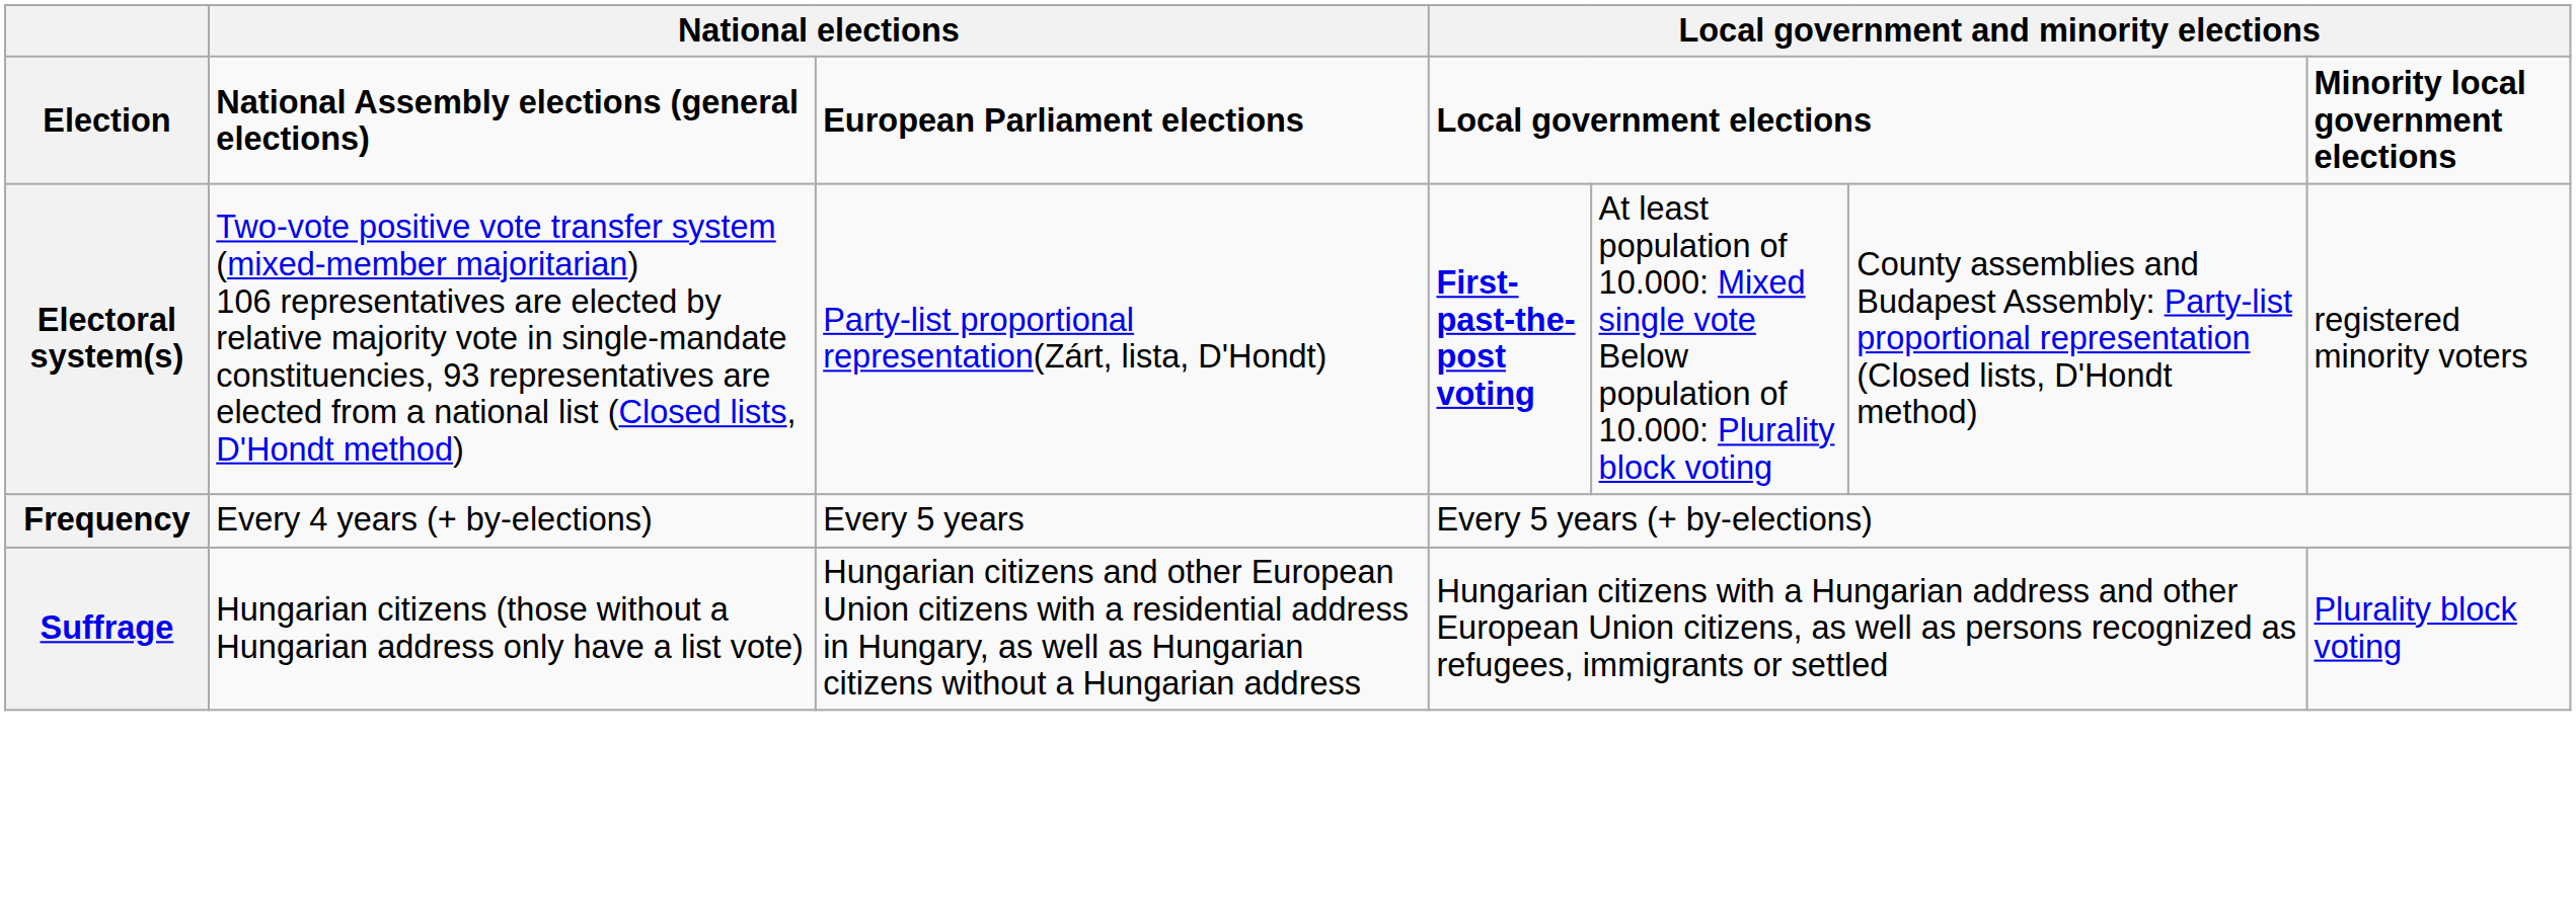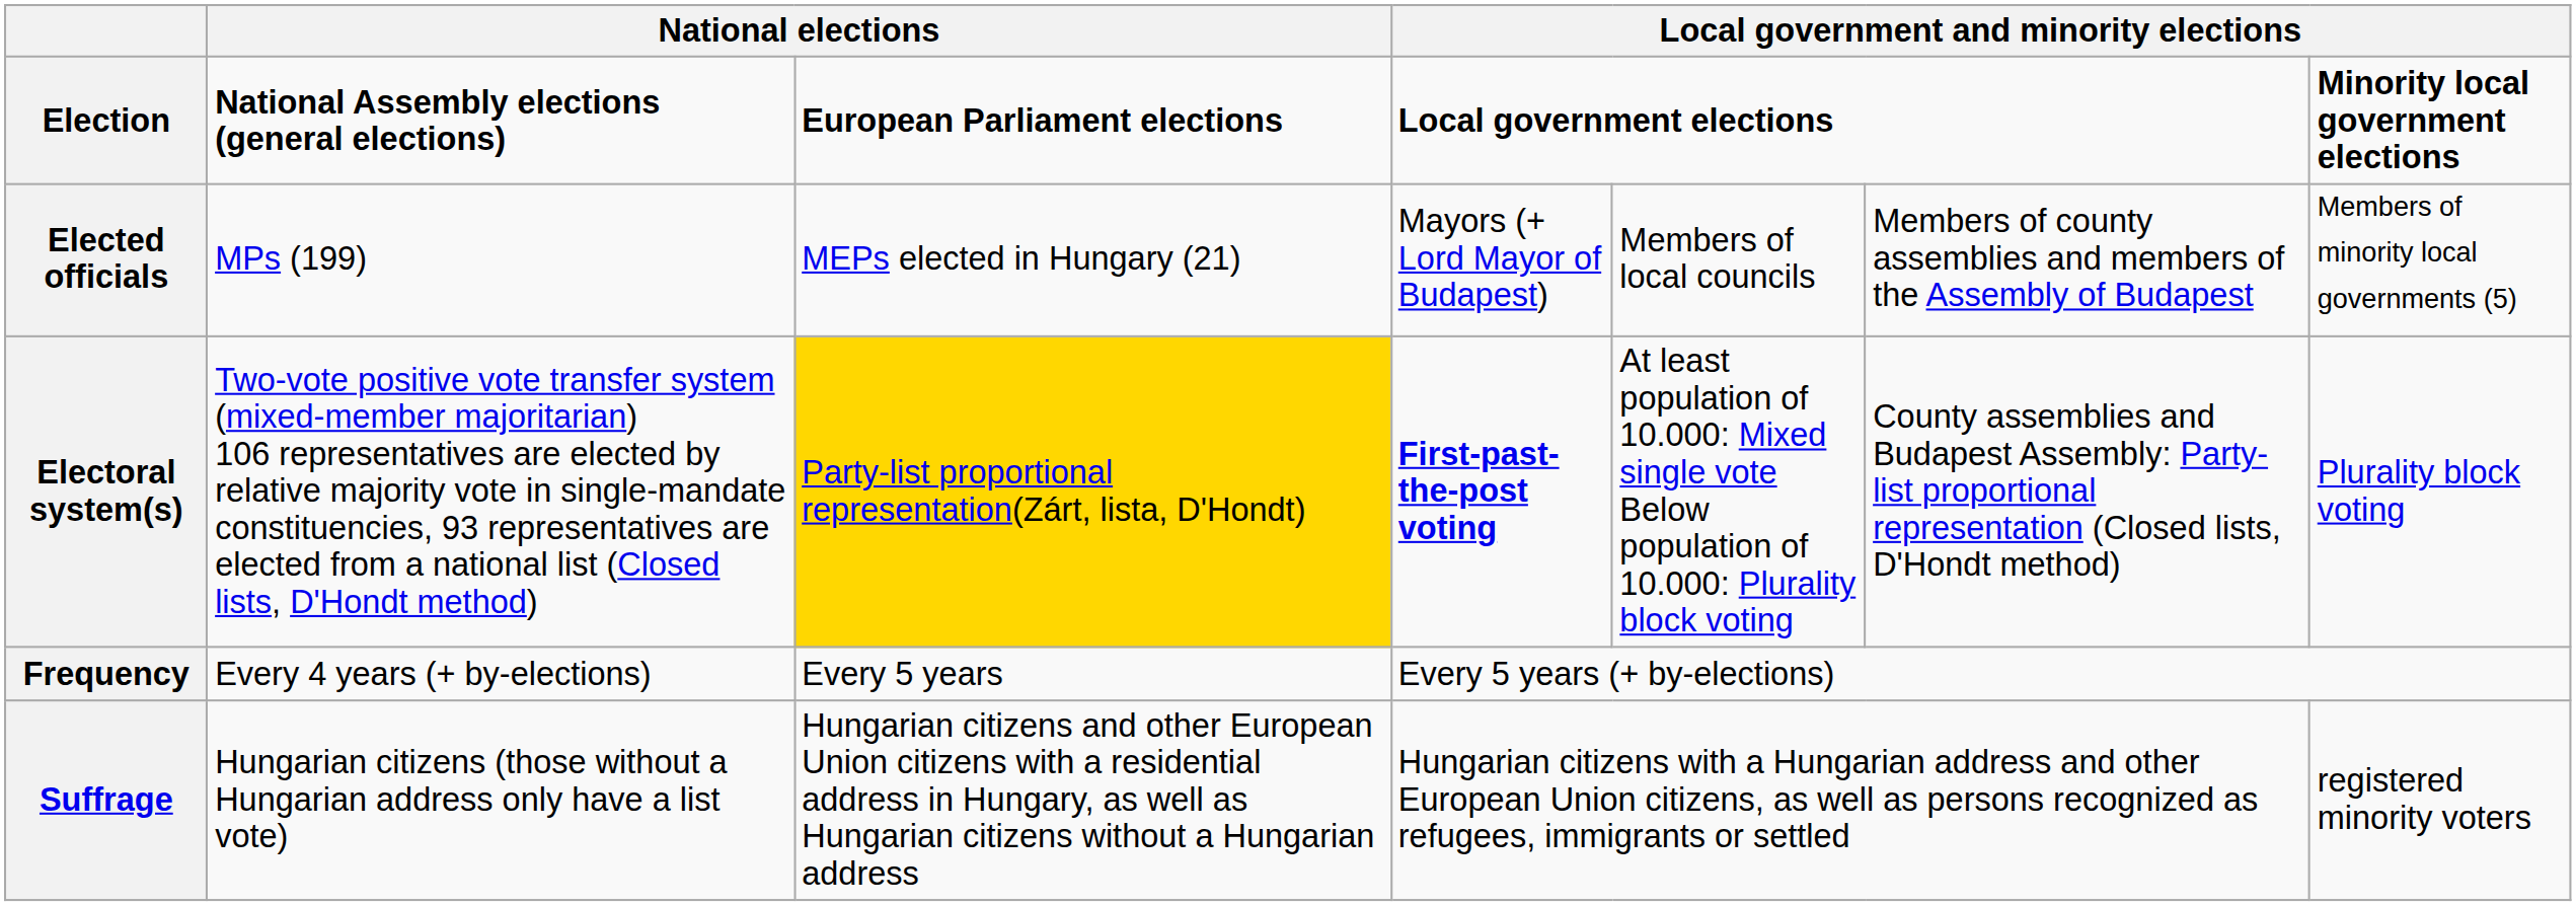 <table class="wikitable">
 <tr>
 <th></th>
 <th colspan="2">National elections</th>
 <th colspan="4">Local government and minority elections</th>
 </tr>
 <tr>
 <th>Election</th>
 <td><strong>National Assembly elections (general elections)</strong></td>
 <td><strong>European Parliament elections</strong></td>
 <td colspan="3"><strong>Local government elections</strong></td>
 <td><strong>Minority local government elections</strong></td>
 </tr>
 <tr>
+<th>Elected officials</th>
+<td><a href='#'>MPs</a> (199)</td>
+<td><a href='#'>MEPs</a> elected in Hungary (21)</td>
+<td>Mayors (+ <a href='#'>Lord Mayor of Budapest</a>)</td>
+<td>Members of local councils</td>
+<td>Members of county assemblies and members of the <a href='#'>Assembly of Budapest</a></td>
+<td><sup>Members of minority local governments (5)</sup></td>
+</tr>
+<tr>
 <th>Electoral system(s)</th>
 <td><a href='#'>Two-vote positive vote transfer system</a> (<a href='#'>mixed-member majoritarian</a>)<br>106 representatives are elected by relative majority vote in single-mandate constituencies, 93 representatives are elected from a national list (<a href='#'>Closed lists</a>, <a href='#'>D'Hondt method</a>)</td>
-<td><a href='#'>Party-list proportional representation</a>(Zárt, lista, D'Hondt)</td>
+<td style="background: gold;"><a href='#'>Party-list proportional representation</a>(Zárt, lista, D'Hondt)</td>
 <td><strong><a href='#'>First-past-the-post voting</a></strong></td>
 <td>At least population of 10.000: <a href='#'>Mixed single vote</a><br>Below population of 10.000: <a href='#'>Plurality block voting</a></td>
 <td>County assemblies and Budapest Assembly: <a href='#'>Party-list proportional representation</a> (Closed lists,  D'Hondt method)</td>
-<td>registered minority voters</td>
+<td><a href='#'>Plurality block voting</a></td>
 </tr>
 <tr>
 <th>Frequency</th>
 <td>Every 4 years (+ by-elections)</td>
 <td>Every 5 years</td>
 <td colspan="4">Every 5 years (+ by-elections)</td>
 </tr>
 <tr>
 <th><a href='#'>Suffrage</a></th>
 <td>Hungarian citizens (those without a Hungarian address only have a list vote)</td>
 <td>Hungarian citizens and other European Union citizens with a residential address in Hungary, as well as Hungarian citizens without a Hungarian address</td>
 <td colspan="3">Hungarian citizens with a Hungarian address and other European Union citizens, as well as persons recognized as refugees, immigrants or settled</td>
-<td><a href='#'>Plurality block voting</a></td>
+<td>registered minority voters</td>
 </tr>
 </table>
